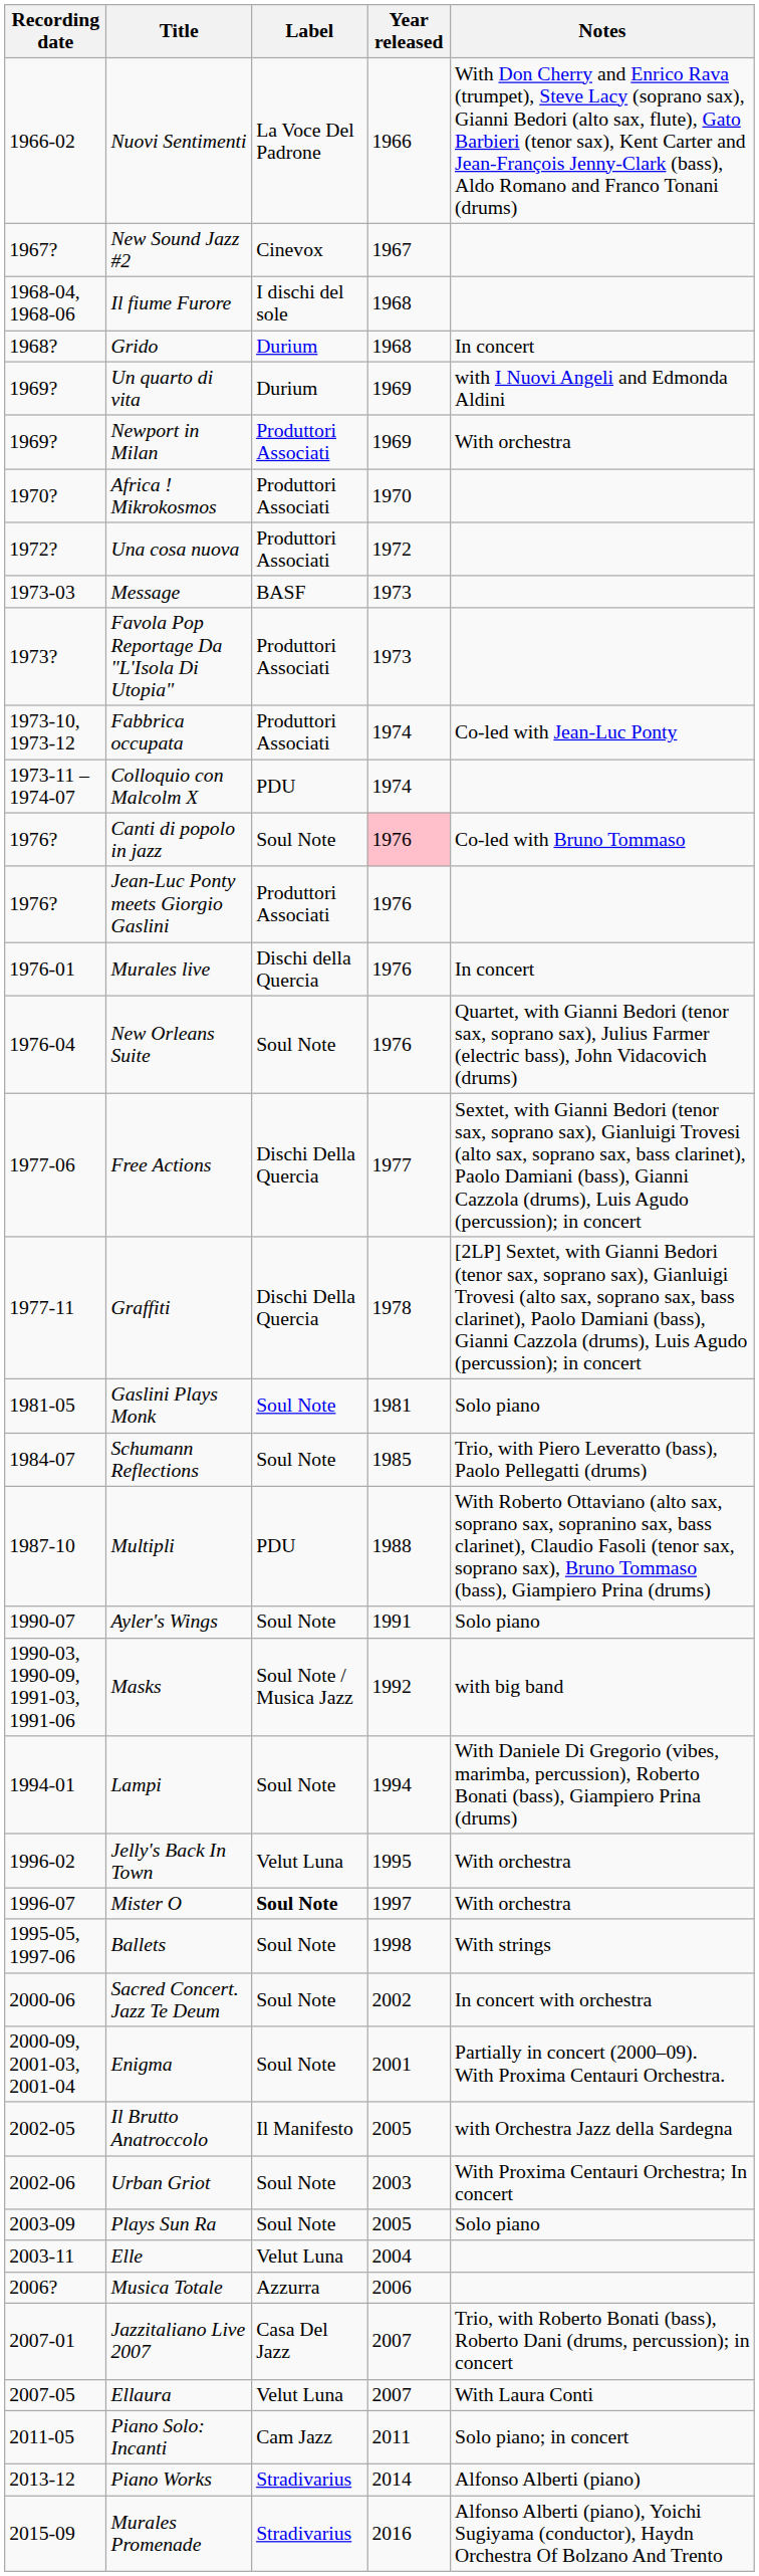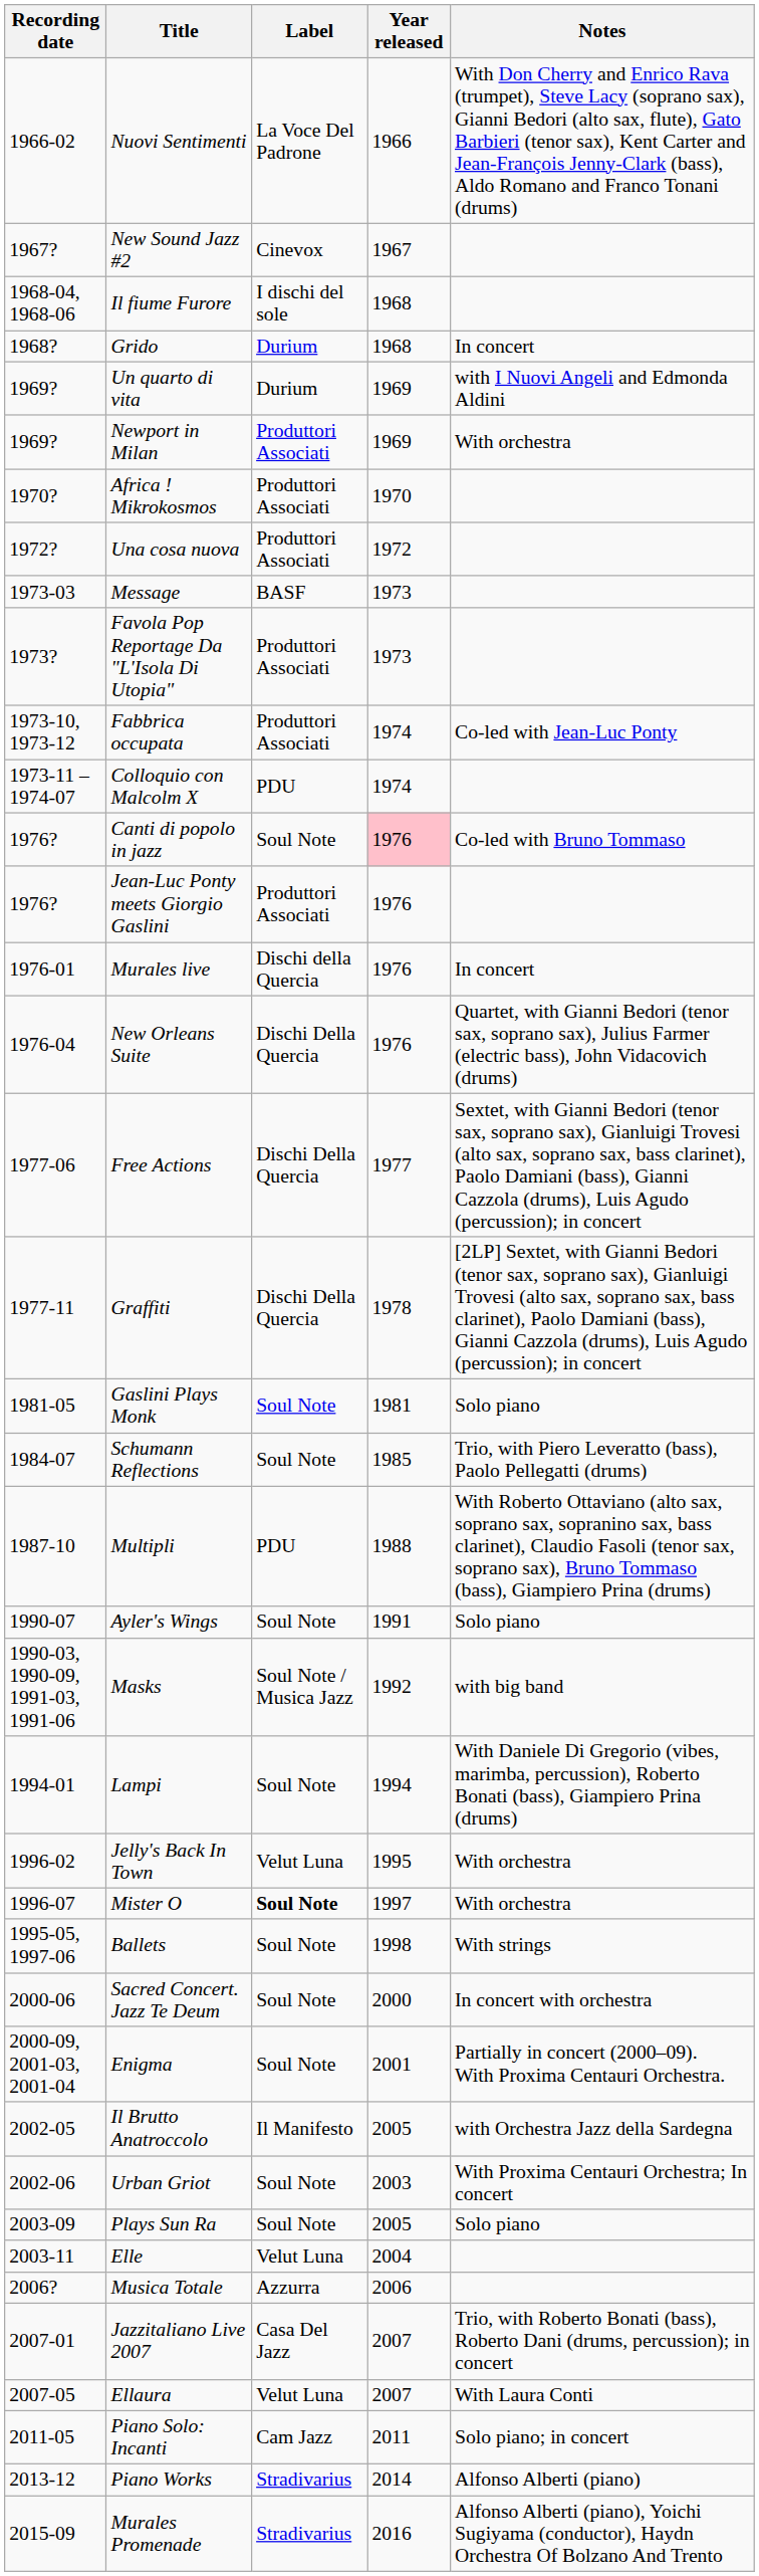 <table class="wikitable sortable">
 <tr>
 <th>Recording date</th>
 <th>Title</th>
 <th>Label</th>
 <th>Year released</th>
 <th>Notes</th>
 </tr>
 <tr>
 <td>1966-02</td>
 <td><em>Nuovi Sentimenti</em></td>
 <td>La Voce Del Padrone</td>
 <td>1966</td>
 <td>With <a href='#'>Don Cherry</a> and <a href='#'>Enrico Rava</a> (trumpet), <a href='#'>Steve Lacy</a> (soprano sax), Gianni Bedori (alto sax, flute), <a href='#'>Gato Barbieri</a> (tenor sax), Kent Carter and <a href='#'>Jean-François Jenny-Clark</a> (bass), Aldo Romano and Franco Tonani (drums)</td>
 </tr>
 <tr>
 <td>1967?</td>
 <td><em>New Sound Jazz #2</em></td>
 <td>Cinevox</td>
 <td>1967</td>
 <td></td>
 </tr>
 <tr>
 <td>1968-04, <br>1968-06</td>
 <td><em>Il fiume Furore</em></td>
 <td>I dischi del sole</td>
 <td>1968</td>
 <td></td>
 </tr>
 <tr>
 <td>1968?</td>
 <td><em>Grido</em></td>
 <td><a href='#'>Durium</a></td>
 <td>1968</td>
 <td>In concert</td>
 </tr>
 <tr>
 <td>1969?</td>
 <td><em>Un quarto di vita</em></td>
 <td>Durium</td>
 <td>1969</td>
 <td>with <a href='#'>I Nuovi Angeli</a> and Edmonda Aldini</td>
 </tr>
 <tr>
 <td>1969?</td>
 <td><em>Newport in Milan</em></td>
 <td><a href='#'>Produttori Associati</a></td>
 <td>1969</td>
 <td>With orchestra</td>
 </tr>
 <tr>
 <td>1970?</td>
 <td><em>Africa ! Mikrokosmos</em></td>
 <td>Produttori Associati</td>
 <td>1970</td>
 <td></td>
 </tr>
 <tr>
 <td>1972?</td>
 <td><em>Una cosa nuova</em></td>
 <td>Produttori Associati</td>
 <td>1972</td>
 <td></td>
 </tr>
 <tr>
 <td>1973-03</td>
 <td><em>Message</em></td>
 <td>BASF</td>
 <td>1973</td>
 <td></td>
 </tr>
 <tr>
 <td>1973?</td>
 <td><em>Favola Pop Reportage Da "L'Isola Di Utopia"</em></td>
 <td>Produttori Associati</td>
 <td>1973</td>
 <td></td>
 </tr>
 <tr>
 <td>1973-10, <br>1973-12</td>
 <td><em>Fabbrica occupata</em></td>
 <td>Produttori Associati</td>
 <td>1974</td>
 <td>Co-led with <a href='#'>Jean-Luc Ponty</a></td>
 </tr>
 <tr>
 <td>1973-11 –<br>1974-07</td>
 <td><em>Colloquio con Malcolm X</em></td>
 <td>PDU</td>
 <td>1974</td>
 <td></td>
 </tr>
 <tr>
 <td>1976?</td>
 <td><em>Canti di popolo in jazz</em></td>
 <td>Soul Note</td>
 <td style="background: pink;">1976</td>
 <td>Co-led with <a href='#'>Bruno Tommaso</a></td>
 </tr>
 <tr>
 <td>1976?</td>
 <td><em>Jean-Luc Ponty meets Giorgio Gaslini</em></td>
 <td>Produttori Associati</td>
 <td>1976</td>
 <td></td>
 </tr>
 <tr>
 <td>1976-01</td>
 <td><em>Murales live</em></td>
 <td>Dischi della Quercia</td>
 <td>1976</td>
 <td>In concert</td>
 </tr>
 <tr>
 <td>1976-04</td>
 <td><em>New Orleans Suite</em></td>
-<td>Soul Note</td>
+<td>Dischi Della Quercia</td>
 <td>1976</td>
 <td>Quartet, with Gianni Bedori (tenor sax, soprano sax), Julius Farmer (electric bass), John Vidacovich (drums)</td>
 </tr>
 <tr>
 <td>1977-06</td>
 <td><em>Free Actions</em></td>
 <td>Dischi Della Quercia</td>
 <td>1977</td>
 <td>Sextet, with Gianni Bedori (tenor sax, soprano sax), Gianluigi Trovesi (alto sax, soprano sax, bass clarinet), Paolo Damiani (bass), Gianni Cazzola (drums), Luis Agudo (percussion); in concert</td>
 </tr>
 <tr>
 <td>1977-11</td>
 <td><em>Graffiti</em></td>
 <td>Dischi Della Quercia</td>
 <td>1978</td>
 <td>[2LP] Sextet, with Gianni Bedori (tenor sax, soprano sax), Gianluigi Trovesi (alto sax, soprano sax, bass clarinet), Paolo Damiani (bass), Gianni Cazzola (drums), Luis Agudo (percussion); in concert</td>
 </tr>
 <tr>
 <td>1981-05</td>
 <td><em>Gaslini Plays Monk</em></td>
 <td><a href='#'>Soul Note</a></td>
 <td>1981</td>
 <td>Solo piano</td>
 </tr>
 <tr>
 <td>1984-07</td>
 <td><em>Schumann Reflections</em></td>
 <td>Soul Note</td>
 <td>1985</td>
 <td>Trio, with Piero Leveratto (bass), Paolo Pellegatti (drums)</td>
 </tr>
 <tr>
 <td>1987-10</td>
 <td><em>Multipli</em></td>
 <td>PDU</td>
 <td>1988</td>
 <td>With Roberto Ottaviano (alto sax, soprano sax, sopranino sax, bass clarinet), Claudio Fasoli (tenor sax, soprano sax), <a href='#'>Bruno Tommaso</a> (bass), Giampiero Prina (drums)</td>
 </tr>
 <tr>
 <td>1990-07</td>
 <td><em>Ayler's Wings</em></td>
 <td>Soul Note</td>
 <td>1991</td>
 <td>Solo piano</td>
 </tr>
 <tr>
 <td>1990-03, <br>1990-09, <br>1991-03, <br>1991-06</td>
 <td><em>Masks</em></td>
 <td>Soul Note / Musica Jazz</td>
 <td>1992</td>
 <td>with big band</td>
 </tr>
 <tr>
 <td>1994-01</td>
 <td><em>Lampi</em></td>
 <td>Soul Note</td>
 <td>1994</td>
 <td>With Daniele Di Gregorio (vibes, marimba, percussion), Roberto Bonati (bass), Giampiero Prina (drums)</td>
 </tr>
 <tr>
 <td>1996-02</td>
 <td><em>Jelly's Back In Town</em></td>
 <td>Velut Luna</td>
 <td>1995</td>
 <td>With orchestra</td>
 </tr>
 <tr>
 <td>1996-07</td>
 <td><em>Mister O</em></td>
 <td><strong>Soul Note</strong></td>
 <td>1997</td>
 <td>With orchestra</td>
 </tr>
 <tr>
 <td>1995-05, <br>1997-06</td>
 <td><em>Ballets</em></td>
 <td>Soul Note</td>
 <td>1998</td>
 <td>With strings</td>
 </tr>
 <tr>
 <td>2000-06</td>
 <td><em>Sacred Concert. Jazz Te Deum</em></td>
 <td>Soul Note</td>
-<td>2002</td>
+<td>2000</td>
 <td>In concert with orchestra</td>
 </tr>
 <tr>
 <td>2000-09, <br>2001-03, <br>2001-04</td>
 <td><em>Enigma</em></td>
 <td>Soul Note</td>
 <td>2001</td>
 <td>Partially in concert (2000–09). <br>With Proxima Centauri Orchestra.</td>
 </tr>
 <tr>
 <td>2002-05</td>
 <td><em>Il Brutto Anatroccolo</em></td>
 <td>Il Manifesto</td>
 <td>2005</td>
 <td>with Orchestra Jazz della Sardegna</td>
 </tr>
 <tr>
 <td>2002-06</td>
 <td><em>Urban Griot</em></td>
 <td>Soul Note</td>
 <td>2003</td>
 <td>With Proxima Centauri Orchestra; In concert</td>
 </tr>
 <tr>
 <td>2003-09</td>
 <td><em>Plays Sun Ra</em></td>
 <td>Soul Note</td>
 <td>2005</td>
 <td>Solo piano</td>
 </tr>
 <tr>
 <td>2003-11</td>
 <td><em>Elle</em></td>
 <td>Velut Luna</td>
 <td>2004</td>
 <td></td>
 </tr>
 <tr>
 <td>2006?</td>
 <td><em>Musica Totale</em></td>
 <td>Azzurra</td>
 <td>2006</td>
 <td></td>
 </tr>
 <tr>
 <td>2007-01</td>
 <td><em>Jazzitaliano Live 2007</em></td>
 <td>Casa Del Jazz</td>
 <td>2007</td>
 <td>Trio, with Roberto Bonati (bass), Roberto Dani (drums, percussion); in concert</td>
 </tr>
 <tr>
 <td>2007-05</td>
 <td><em>Ellaura</em></td>
 <td>Velut Luna</td>
 <td>2007</td>
 <td>With Laura Conti</td>
 </tr>
 <tr>
 <td>2011-05</td>
 <td><em>Piano Solo: Incanti</em></td>
 <td>Cam Jazz</td>
 <td>2011</td>
 <td>Solo piano; in concert</td>
 </tr>
 <tr>
 <td>2013-12</td>
 <td><em>Piano Works</em></td>
 <td><a href='#'>Stradivarius</a></td>
 <td>2014</td>
 <td>Alfonso Alberti (piano)</td>
 </tr>
 <tr>
 <td>2015-09</td>
 <td><em>Murales Promenade</em></td>
 <td><a href='#'>Stradivarius</a></td>
 <td>2016</td>
 <td>Alfonso Alberti (piano), Yoichi Sugiyama (conductor), Haydn Orchestra Of Bolzano And Trento</td>
 </tr>
 </table>
